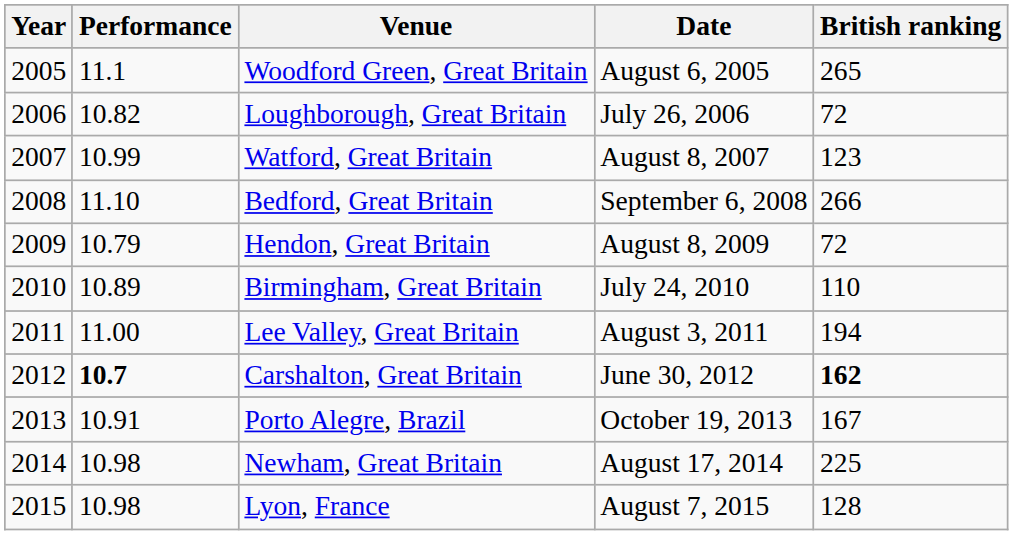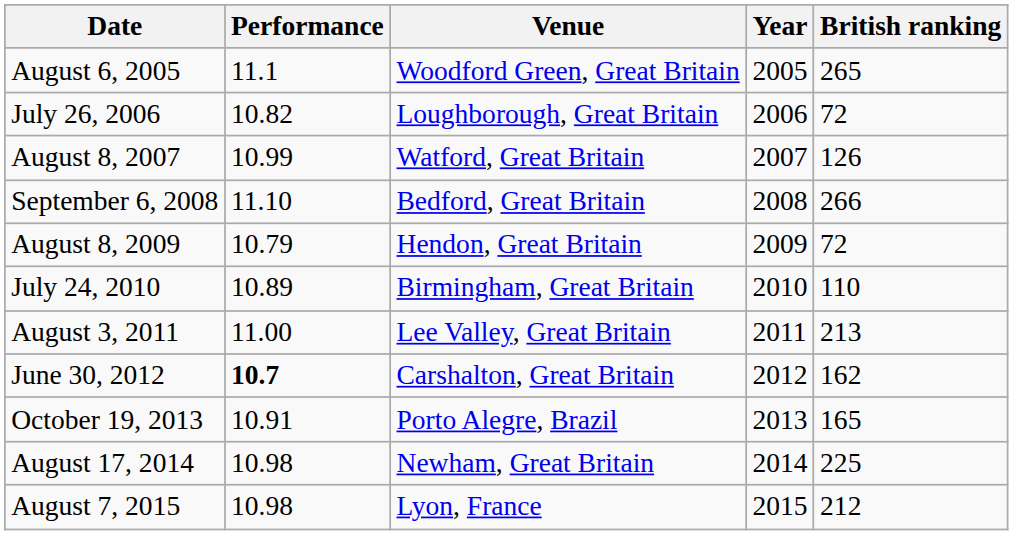 <table class="wikitable">
 <tr>
-<th>Year</th>
+<th>Date</th>
 <th>Performance</th>
 <th>Venue</th>
-<th>Date</th>
+<th>Year</th>
 <th>British ranking</th>
 </tr>
 <tr>
-<td>2005</td>
+<td>August 6, 2005</td>
 <td>11.1</td>
 <td><a href='#'>Woodford Green</a>, <a href='#'>Great Britain</a></td>
-<td>August 6, 2005</td>
+<td>2005</td>
 <td>265</td>
 </tr>
 <tr>
-<td>2006</td>
+<td>July 26, 2006</td>
 <td>10.82</td>
 <td><a href='#'>Loughborough</a>, <a href='#'>Great Britain</a></td>
-<td>July 26, 2006</td>
+<td>2006</td>
 <td>72</td>
 </tr>
 <tr>
-<td>2007</td>
+<td>August 8, 2007</td>
 <td>10.99</td>
 <td><a href='#'>Watford</a>, <a href='#'>Great Britain</a></td>
-<td>August 8, 2007</td>
-<td>123</td>
+<td>2007</td>
+<td>126</td>
 </tr>
 <tr>
-<td>2008</td>
+<td>September 6, 2008</td>
 <td>11.10</td>
 <td><a href='#'>Bedford</a>, <a href='#'>Great Britain</a></td>
-<td>September 6, 2008</td>
+<td>2008</td>
 <td>266</td>
 </tr>
 <tr>
-<td>2009</td>
+<td>August 8, 2009</td>
 <td>10.79</td>
 <td><a href='#'>Hendon</a>, <a href='#'>Great Britain</a></td>
-<td>August 8, 2009</td>
+<td>2009</td>
 <td>72</td>
 </tr>
 <tr>
-<td>2010</td>
+<td>July 24, 2010</td>
 <td>10.89</td>
 <td><a href='#'>Birmingham</a>, <a href='#'>Great Britain</a></td>
-<td>July 24, 2010</td>
+<td>2010</td>
 <td>110</td>
 </tr>
 <tr>
-<td>2011</td>
+<td>August 3, 2011</td>
 <td>11.00</td>
 <td><a href='#'>Lee Valley</a>, <a href='#'>Great Britain</a></td>
-<td>August 3, 2011</td>
-<td>194</td>
+<td>2011</td>
+<td>213</td>
 </tr>
 <tr>
-<td>2012</td>
+<td>June 30, 2012</td>
 <td><strong>10.7</strong></td>
 <td><a href='#'>Carshalton</a>, <a href='#'>Great Britain</a></td>
-<td>June 30, 2012</td>
-<td><strong>162</strong></td>
+<td>2012</td>
+<td>162</td>
 </tr>
 <tr>
-<td>2013</td>
+<td>October 19, 2013</td>
 <td>10.91</td>
 <td><a href='#'>Porto Alegre</a>, <a href='#'>Brazil</a></td>
-<td>October 19, 2013</td>
-<td>167</td>
+<td>2013</td>
+<td>165</td>
 </tr>
 <tr>
-<td>2014</td>
+<td>August 17, 2014</td>
 <td>10.98</td>
 <td><a href='#'>Newham</a>, <a href='#'>Great Britain</a></td>
-<td>August 17, 2014</td>
+<td>2014</td>
 <td>225</td>
 </tr>
 <tr>
-<td>2015</td>
+<td>August 7, 2015</td>
 <td>10.98</td>
 <td><a href='#'>Lyon</a>, <a href='#'>France</a></td>
-<td>August 7, 2015</td>
-<td>128</td>
+<td>2015</td>
+<td>212</td>
 </tr>
 </table>
